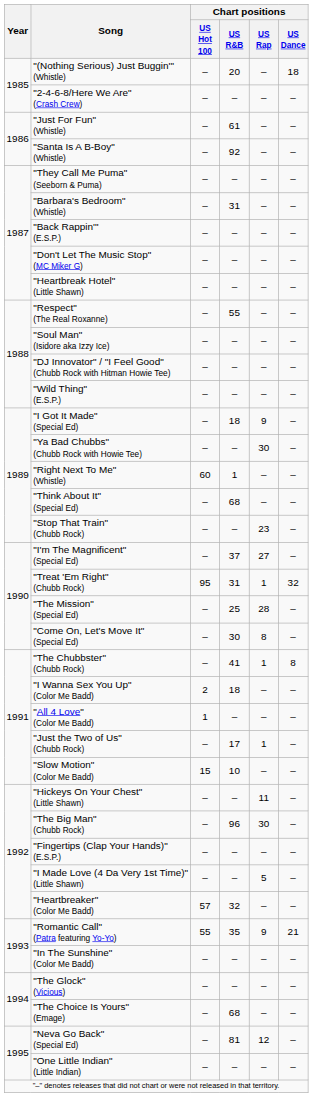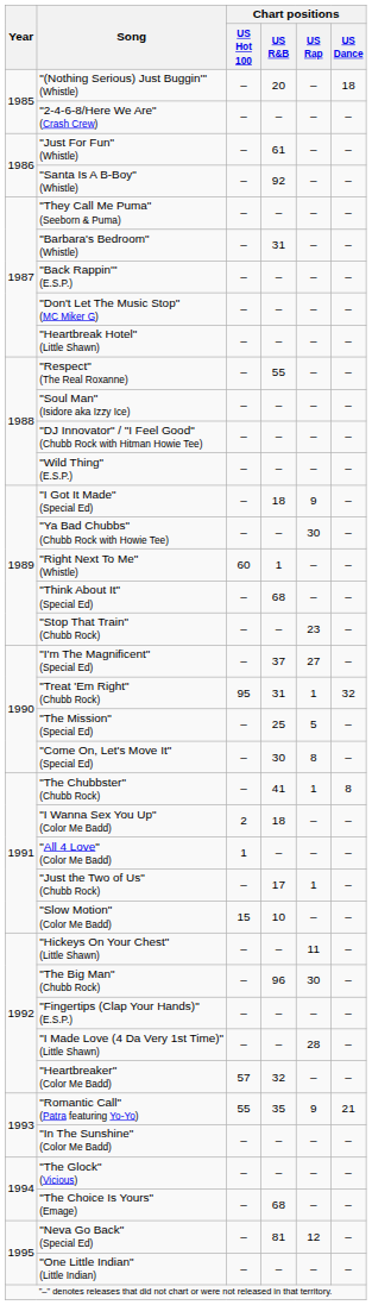 <table class="wikitable">
 <tr>
 <th rowspan="2">Year</th>
 <th rowspan="2">Song</th>
 <th colspan="4">Chart positions</th>
 </tr>
 <tr>
 <th width=40><small><a href='#'>US Hot 100</a></small><br></th>
 <th width=40><small><a href='#'>US R&B</a></small><br></th>
 <th width=40><small><a href='#'>US Rap</a></small><br></th>
 <th width=40><small><a href='#'>US Dance</a></small><br></th>
 </tr>
 <tr>
 <td rowspan="2">1985</td>
 <td>"(Nothing Serious) Just Buggin'"<br><small>(Whistle)</small></td>
 <td align="center">–</td>
 <td align="center">20</td>
 <td align="center">–</td>
 <td align="center">18</td>
 </tr>
 <tr>
 <td>"2-4-6-8/Here We Are"<br><small>(<a href='#'>Crash Crew</a>)</small></td>
 <td align="center">–</td>
 <td align="center">–</td>
 <td align="center">–</td>
 <td align="center">–</td>
 </tr>
 <tr>
 <td rowspan="2">1986</td>
 <td>"Just For Fun"<br><small>(Whistle)</small></td>
 <td align="center">–</td>
 <td align="center">61</td>
 <td align="center">–</td>
 <td align="center">–</td>
 </tr>
 <tr>
 <td>"Santa Is A B-Boy"<br><small>(Whistle)</small></td>
 <td align="center">–</td>
 <td align="center">92</td>
 <td align="center">–</td>
 <td align="center">–</td>
 </tr>
 <tr>
 <td rowspan="5">1987</td>
 <td>"They Call Me Puma"<br><small>(Seeborn & Puma)</small></td>
 <td align="center">–</td>
 <td align="center">–</td>
 <td align="center">–</td>
 <td align="center">–</td>
 </tr>
 <tr>
 <td>"Barbara's Bedroom"<br><small>(Whistle)</small></td>
 <td align="center">–</td>
 <td align="center">31</td>
 <td align="center">–</td>
 <td align="center">–</td>
 </tr>
 <tr>
 <td>"Back Rappin'"<br><small>(E.S.P.)</small></td>
 <td align="center">–</td>
 <td align="center">–</td>
 <td align="center">–</td>
 <td align="center">–</td>
 </tr>
 <tr>
 <td>"Don't Let The Music Stop"<br><small>(<a href='#'>MC Miker G</a>)</small></td>
 <td align="center">–</td>
 <td align="center">–</td>
 <td align="center">–</td>
 <td align="center">–</td>
 </tr>
 <tr>
 <td>"Heartbreak Hotel"<br><small>(Little Shawn)</small></td>
 <td align="center">–</td>
 <td align="center">–</td>
 <td align="center">–</td>
 <td align="center">–</td>
 </tr>
 <tr>
 <td rowspan="4">1988</td>
 <td>"Respect"<br><small>(The Real Roxanne)</small></td>
 <td align="center">–</td>
 <td align="center">55</td>
 <td align="center">–</td>
 <td align="center">–</td>
 </tr>
 <tr>
 <td>"Soul Man"<br><small>(Isidore aka Izzy Ice)</small></td>
 <td align="center">–</td>
 <td align="center">–</td>
 <td align="center">–</td>
 <td align="center">–</td>
 </tr>
 <tr>
 <td>"DJ Innovator" / "I Feel Good"<br><small>(Chubb Rock with Hitman Howie Tee)</small></td>
 <td align="center">–</td>
 <td align="center">–</td>
 <td align="center">–</td>
 <td align="center">–</td>
 </tr>
 <tr>
 <td>"Wild Thing"<br><small>(E.S.P.)</small></td>
 <td align="center">–</td>
 <td align="center">–</td>
 <td align="center">–</td>
 <td align="center">–</td>
 </tr>
 <tr>
 <td rowspan="5">1989</td>
 <td>"I Got It Made"<br><small>(Special Ed)</small></td>
 <td align="center">–</td>
 <td align="center">18</td>
 <td align="center">9</td>
 <td align="center">–</td>
 </tr>
 <tr>
 <td>"Ya Bad Chubbs"<br><small>(Chubb Rock with Howie Tee)</small></td>
 <td align="center">–</td>
 <td align="center">–</td>
 <td align="center">30</td>
 <td align="center">–</td>
 </tr>
 <tr>
 <td>"Right Next To Me"<br><small>(Whistle)</small></td>
 <td align="center">60</td>
 <td align="center">1</td>
 <td align="center">–</td>
 <td align="center">–</td>
 </tr>
 <tr>
 <td>"Think About It"<br><small>(Special Ed)</small></td>
 <td align="center">–</td>
 <td align="center">68</td>
 <td align="center">–</td>
 <td align="center">–</td>
 </tr>
 <tr>
 <td>"Stop That Train"<br><small>(Chubb Rock)</small></td>
 <td align="center">–</td>
 <td align="center">–</td>
 <td align="center">23</td>
 <td align="center">–</td>
 </tr>
 <tr>
 <td rowspan="4">1990</td>
 <td>"I'm The Magnificent"<br><small>(Special Ed)</small></td>
 <td align="center">–</td>
 <td align="center">37</td>
 <td align="center">27</td>
 <td align="center">–</td>
 </tr>
 <tr>
 <td>"Treat 'Em Right" <br><small>(Chubb Rock)</small></td>
 <td align="center">95</td>
 <td align="center">31</td>
 <td align="center">1</td>
 <td align="center">32</td>
 </tr>
 <tr>
 <td>"The Mission" <br><small>(Special Ed)</small></td>
 <td align="center">–</td>
 <td align="center">25</td>
-<td align="center">28</td>
+<td align="center">5</td>
 <td align="center">–</td>
 </tr>
 <tr>
 <td>"Come On, Let's Move It"<br><small>(Special Ed)</small></td>
 <td align="center">–</td>
 <td align="center">30</td>
 <td align="center">8</td>
 <td align="center">–</td>
 </tr>
 <tr>
 <td rowspan="5">1991</td>
 <td>"The Chubbster"<br><small>(Chubb Rock)</small></td>
 <td align="center">–</td>
 <td align="center">41</td>
 <td align="center">1</td>
 <td align="center">8</td>
 </tr>
 <tr>
 <td>"I Wanna Sex You Up" <br><small>(Color Me Badd)</small></td>
 <td align="center">2</td>
 <td align="center">18</td>
 <td align="center">–</td>
 <td align="center">–</td>
 </tr>
 <tr>
 <td>"<a href='#'>All 4 Love</a>"<br><small>(Color Me Badd)</small></td>
 <td align="center">1</td>
 <td align="center">–</td>
 <td align="center">–</td>
 <td align="center">–</td>
 </tr>
 <tr>
 <td>"Just the Two of Us"<br><small>(Chubb Rock)</small></td>
 <td align="center">–</td>
 <td align="center">17</td>
 <td align="center">1</td>
 <td align="center">–</td>
 </tr>
 <tr>
 <td>"Slow Motion"<br><small>(Color Me Badd)</small></td>
 <td align="center">15</td>
 <td align="center">10</td>
 <td align="center">–</td>
 <td align="center">–</td>
 </tr>
 <tr>
 <td rowspan="5">1992</td>
 <td>"Hickeys On Your Chest"<br><small>(Little Shawn)</small></td>
 <td align="center">–</td>
 <td align="center">–</td>
 <td align="center">11</td>
 <td align="center">–</td>
 </tr>
 <tr>
 <td>"The Big Man"<br><small>(Chubb Rock)</small></td>
 <td align="center">–</td>
 <td align="center">96</td>
 <td align="center">30</td>
 <td align="center">–</td>
 </tr>
 <tr>
 <td>"Fingertips (Clap Your Hands)"<br><small>(E.S.P.)</small></td>
 <td align="center">–</td>
 <td align="center">–</td>
 <td align="center">–</td>
 <td align="center">–</td>
 </tr>
 <tr>
 <td>"I Made Love (4 Da Very 1st Time)"<br><small>(Little Shawn)</small></td>
 <td align="center">–</td>
 <td align="center">–</td>
-<td align="center">5</td>
+<td align="center">28</td>
 <td align="center">–</td>
 </tr>
 <tr>
 <td>"Heartbreaker"<br><small>(Color Me Badd)</small></td>
 <td align="center">57</td>
 <td align="center">32</td>
 <td align="center">–</td>
 <td align="center">–</td>
 </tr>
 <tr>
 <td rowspan="2">1993</td>
 <td>"Romantic Call"<br><small>(<a href='#'>Patra</a> featuring <a href='#'>Yo-Yo</a>)</small></td>
 <td align="center">55</td>
 <td align="center">35</td>
 <td align="center">9</td>
 <td align="center">21</td>
 </tr>
 <tr>
 <td>"In The Sunshine"<br><small>(Color Me Badd)</small></td>
 <td align="center">–</td>
 <td align="center">–</td>
 <td align="center">–</td>
 <td align="center">–</td>
 </tr>
 <tr>
 <td rowspan="2">1994</td>
 <td>"The Glock"<br><small>(<a href='#'>Vicious</a>)</small></td>
 <td align="center">–</td>
 <td align="center">–</td>
 <td align="center">–</td>
 <td align="center">–</td>
 </tr>
 <tr>
 <td>"The Choice Is Yours"<br><small>(Emage)</small></td>
 <td align="center">–</td>
 <td align="center">68</td>
 <td align="center">–</td>
 <td align="center">–</td>
 </tr>
 <tr>
 <td rowspan="2">1995</td>
 <td>"Neva Go Back"<br><small>(Special Ed)</small></td>
 <td align="center">–</td>
 <td align="center">81</td>
 <td align="center">12</td>
 <td align="center">–</td>
 </tr>
 <tr>
 <td>"One Little Indian"<br><small>(Little Indian)</small></td>
 <td align="center">–</td>
 <td align="center">–</td>
 <td align="center">–</td>
 <td align="center">–</td>
 </tr>
 <tr>
 <td colspan="6" style="text-align:center; font-size:9pt;">"–" denotes releases that did not chart or were not released in that territory.</td>
 </tr>
 </table>
